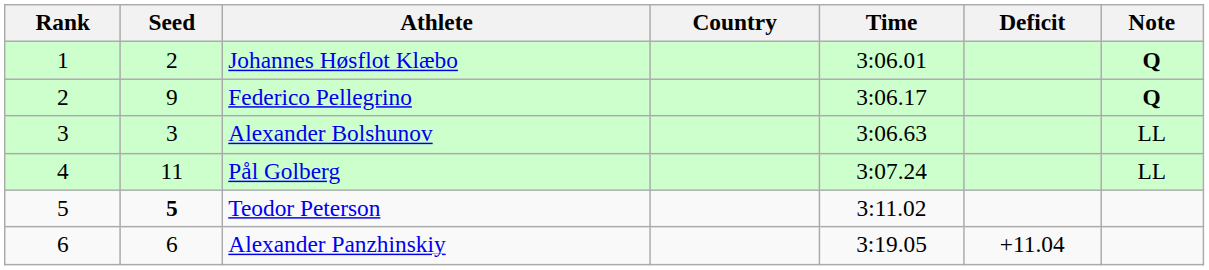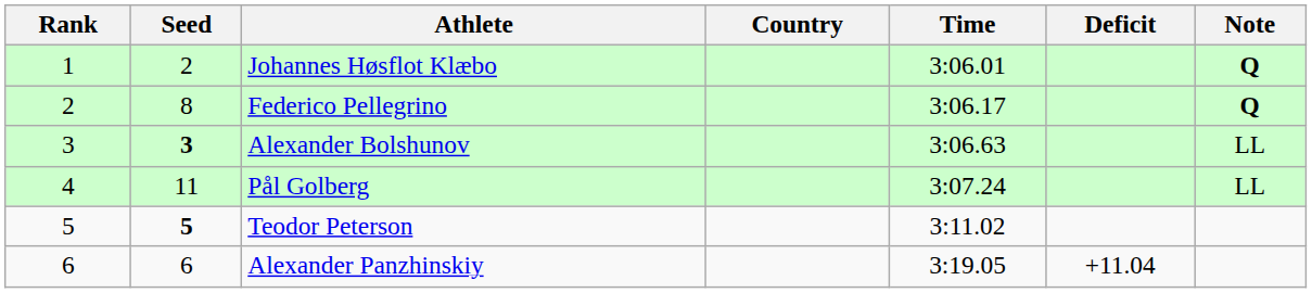 <table class="wikitable sortable" style="text-align:center" width=65%>
 <tr>
 <th>Rank</th>
 <th>Seed</th>
 <th>Athlete</th>
 <th>Country</th>
 <th>Time</th>
 <th>Deficit</th>
 <th>Note</th>
 </tr>
 <tr bgcolor="#ccffcc">
 <td>1</td>
 <td>2</td>
 <td align="left"><a href='#'>Johannes Høsflot Klæbo</a></td>
 <td align="left"></td>
 <td>3:06.01</td>
 <td></td>
 <td><strong>Q</strong></td>
 </tr>
 <tr bgcolor="#ccffcc">
 <td>2</td>
-<td>9</td>
+<td>8</td>
 <td align="left"><a href='#'>Federico Pellegrino</a></td>
 <td align="left"></td>
 <td>3:06.17</td>
 <td></td>
 <td><strong>Q</strong></td>
 </tr>
 <tr bgcolor="#ccffcc">
 <td>3</td>
-<td>3</td>
+<td><strong>3</strong></td>
 <td align="left"><a href='#'>Alexander Bolshunov</a></td>
 <td align="left"></td>
 <td>3:06.63</td>
 <td></td>
 <td>LL</td>
 </tr>
 <tr bgcolor="#ccffcc">
 <td>4</td>
 <td>11</td>
 <td align="left"><a href='#'>Pål Golberg</a></td>
 <td align="left"></td>
 <td>3:07.24</td>
 <td></td>
 <td>LL</td>
 </tr>
 <tr>
 <td>5</td>
 <td><strong>5</strong></td>
 <td align="left"><a href='#'>Teodor Peterson</a></td>
 <td align="left"></td>
 <td>3:11.02</td>
 <td></td>
 <td></td>
 </tr>
 <tr>
 <td>6</td>
 <td>6</td>
 <td align="left"><a href='#'>Alexander Panzhinskiy</a></td>
 <td align="left"></td>
 <td>3:19.05</td>
 <td>+11.04</td>
 <td></td>
 </tr>
 </table>
